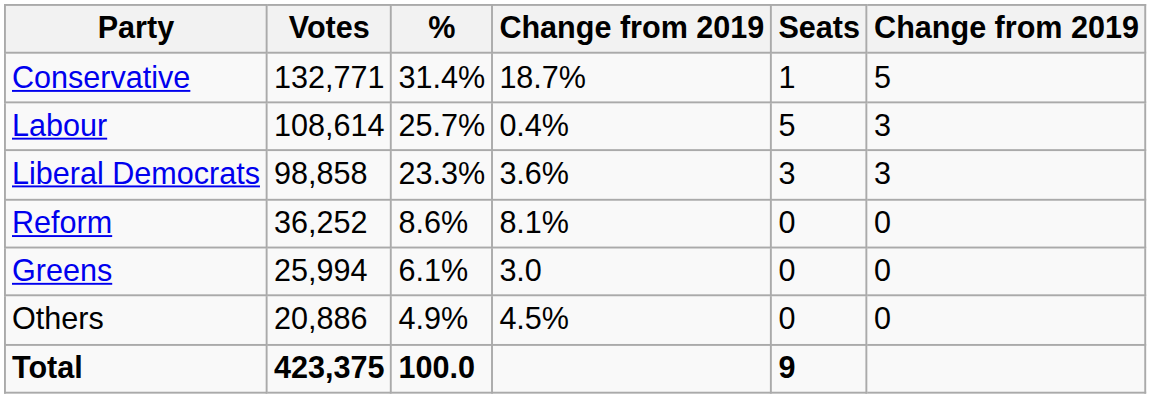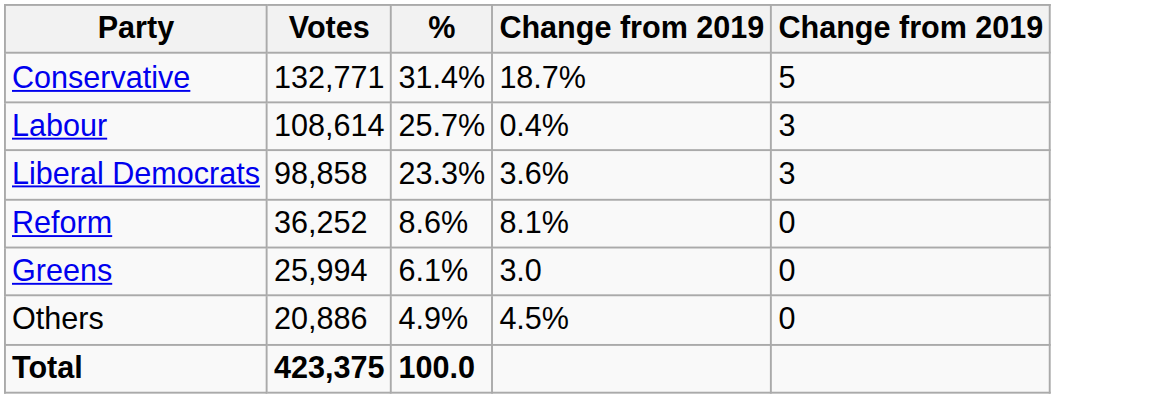 <table class="wikitable">
 <tr>
 <th>Party</th>
 <th>Votes</th>
 <th>%</th>
 <th>Change from 2019</th>
-<th>Seats</th>
 <th>Change from 2019</th>
 </tr>
 <tr>
 <td><a href='#'>Conservative</a></td>
 <td>132,771</td>
 <td>31.4%</td>
 <td>18.7%</td>
-<td>1</td>
 <td>5</td>
 </tr>
 <tr>
 <td><a href='#'>Labour</a></td>
 <td>108,614</td>
 <td>25.7%</td>
 <td>0.4%</td>
-<td>5</td>
 <td>3</td>
 </tr>
 <tr>
 <td><a href='#'>Liberal Democrats</a></td>
 <td>98,858</td>
 <td>23.3%</td>
 <td>3.6%</td>
 <td>3</td>
-<td>3</td>
 </tr>
 <tr>
 <td><a href='#'>Reform</a></td>
 <td>36,252</td>
 <td>8.6%</td>
 <td>8.1%</td>
-<td>0</td>
 <td>0</td>
 </tr>
 <tr>
 <td><a href='#'>Greens</a></td>
 <td>25,994</td>
 <td>6.1%</td>
 <td>3.0</td>
 <td>0</td>
-<td>0</td>
 </tr>
 <tr>
 <td>Others</td>
 <td>20,886</td>
 <td>4.9%</td>
 <td>4.5%</td>
 <td>0</td>
-<td>0</td>
 </tr>
 <tr>
 <td><strong>Total</strong></td>
 <td><strong>423,375</strong></td>
 <td><strong>100.0</strong></td>
 <td></td>
-<td><strong>9</strong></td>
 <td></td>
 </tr>
 </table>
